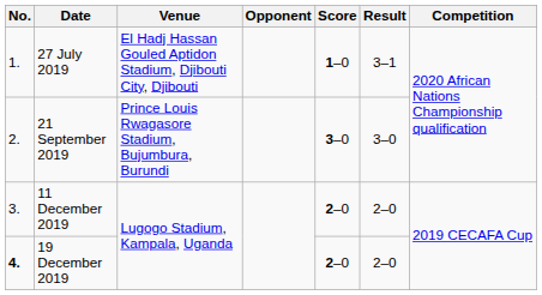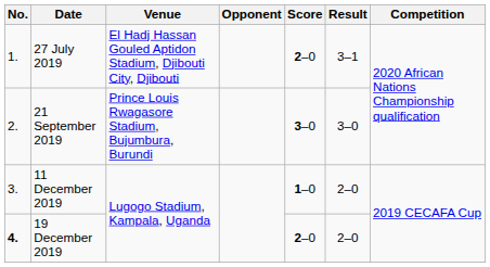 <table class="wikitable">
 <tr>
 <th>No.</th>
 <th>Date</th>
 <th>Venue</th>
 <th>Opponent</th>
 <th>Score</th>
 <th>Result</th>
 <th>Competition</th>
 </tr>
 <tr>
 <td>1.</td>
 <td>27 July 2019</td>
 <td><a href='#'>El Hadj Hassan Gouled Aptidon Stadium</a>, <a href='#'>Djibouti City</a>, <a href='#'>Djibouti</a></td>
 <td></td>
-<td align=center><strong>1</strong>–0</td>
+<td align=center><strong>2</strong>–0</td>
 <td align=center>3–1</td>
 <td rowspan=2><a href='#'>2020 African Nations Championship qualification</a></td>
 </tr>
 <tr>
 <td>2.</td>
 <td>21 September 2019</td>
 <td><a href='#'>Prince Louis Rwagasore Stadium</a>, <a href='#'>Bujumbura</a>, <a href='#'>Burundi</a></td>
 <td></td>
 <td align=center><strong>3</strong>–0</td>
 <td align=center>3–0</td>
 </tr>
 <tr>
 <td>3.</td>
 <td>11 December 2019</td>
 <td rowspan=2><a href='#'>Lugogo Stadium</a>, <a href='#'>Kampala</a>, <a href='#'>Uganda</a></td>
 <td rowspan=2></td>
-<td align=center><strong>2</strong>–0</td>
+<td align=center><strong>1</strong>–0</td>
 <td align=center>2–0</td>
 <td rowspan=2><a href='#'>2019 CECAFA Cup</a></td>
 </tr>
 <tr>
 <td><strong>4.</strong></td>
 <td>19 December 2019</td>
 <td align=center><strong>2</strong>–0</td>
 <td align=center>2–0</td>
 </tr>
 </table>
